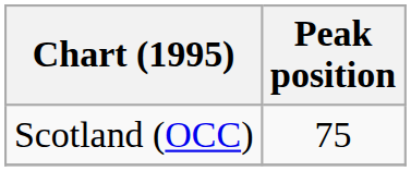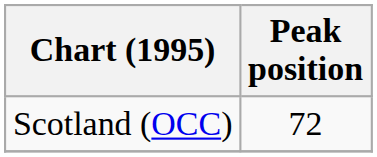 <table class="wikitable sortable">
 <tr>
 <th>Chart (1995)</th>
 <th>Peak<br>position</th>
 </tr>
 <tr>
 <td>Scotland (<a href='#'>OCC</a>)</td>
-<td align="center">75</td>
+<td align="center">72</td>
 </tr>
 <tr>
 </tr>
 <tr>
 </tr>
 <tr>
 </tr>
 </table>
